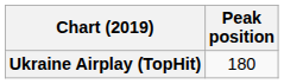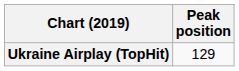 <table class="wikitable plainrowheaders" style="text-align:center">
 <tr>
 <th scope="col">Chart (2019)</th>
 <th scope="col">Peak<br>position</th>
 </tr>
 <tr>
 <th scope="row">Ukraine Airplay (TopHit)</th>
-<td>180</td>
+<td>129</td>
 </tr>
 </table>
